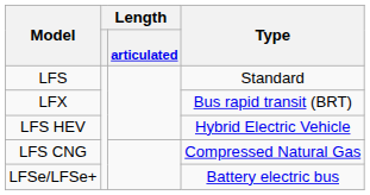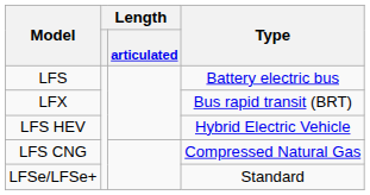 <table class="wikitable">
 <tr align="center">
 <th rowspan=2>Model</th>
 <th colspan=2>Length</th>
 <th rowspan=2>Type</th>
 </tr>
 <tr align="center"style="font-size:85%;">
 <th></th>
 <th><br><a href='#'>articulated</a></th>
 </tr>
 <tr align="center">
 <td>LFS</td>
 <td rowspan="5"></td>
 <td rowspan="3"></td>
-<td>Standard</td>
+<td><a href='#'>Battery electric bus</a></td>
 </tr>
 <tr align="center">
 <td>LFX</td>
 <td><a href='#'>Bus rapid transit</a> (BRT)</td>
 </tr>
 <tr align="center">
 <td>LFS HEV</td>
 <td><a href='#'>Hybrid Electric Vehicle</a></td>
 </tr>
 <tr align="center">
 <td>LFS CNG</td>
 <td rowspan="2"></td>
 <td><a href='#'>Compressed Natural Gas</a></td>
 </tr>
 <tr align="center">
 <td>LFSe/LFSe+</td>
-<td><a href='#'>Battery electric bus</a></td>
+<td>Standard</td>
 </tr>
 </table>
